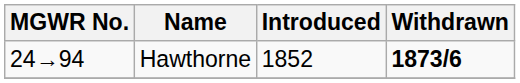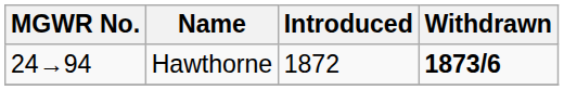 <table class="wikitable">
 <tr>
 <th>MGWR No.</th>
 <th>Name</th>
 <th>Introduced</th>
 <th>Withdrawn</th>
 </tr>
 <tr>
 <td>24→94</td>
 <td>Hawthorne</td>
-<td>1852</td>
+<td>1872</td>
 <td><strong>1873/6</strong></td>
 </tr>
 <tr>
 </tr>
 </table>
